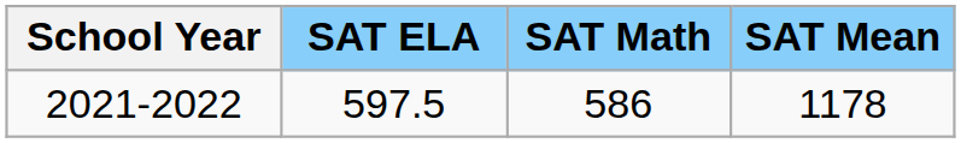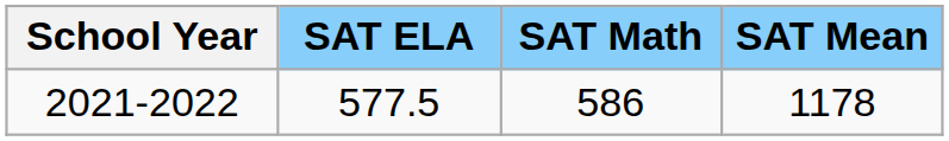 <table class="wikitable" style="margin-left: auto; margin-right: auto">
 <tr>
 <th align="center" style="width: 100px;">School Year</th>
 <th align="center" style="width: 80px;background: lightskyblue;">SAT ELA</th>
 <th align="center" style="width: 80px;background: lightskyblue;">SAT Math</th>
 <th align="center" style="width: 80px;background: lightskyblue;">SAT Mean</th>
 </tr>
 <tr>
 <td align="center">2021-2022</td>
-<td align="center">597.5</td>
+<td align="center">577.5</td>
 <td align="center">586</td>
 <td align="center">1178</td>
 </tr>
 </table>
